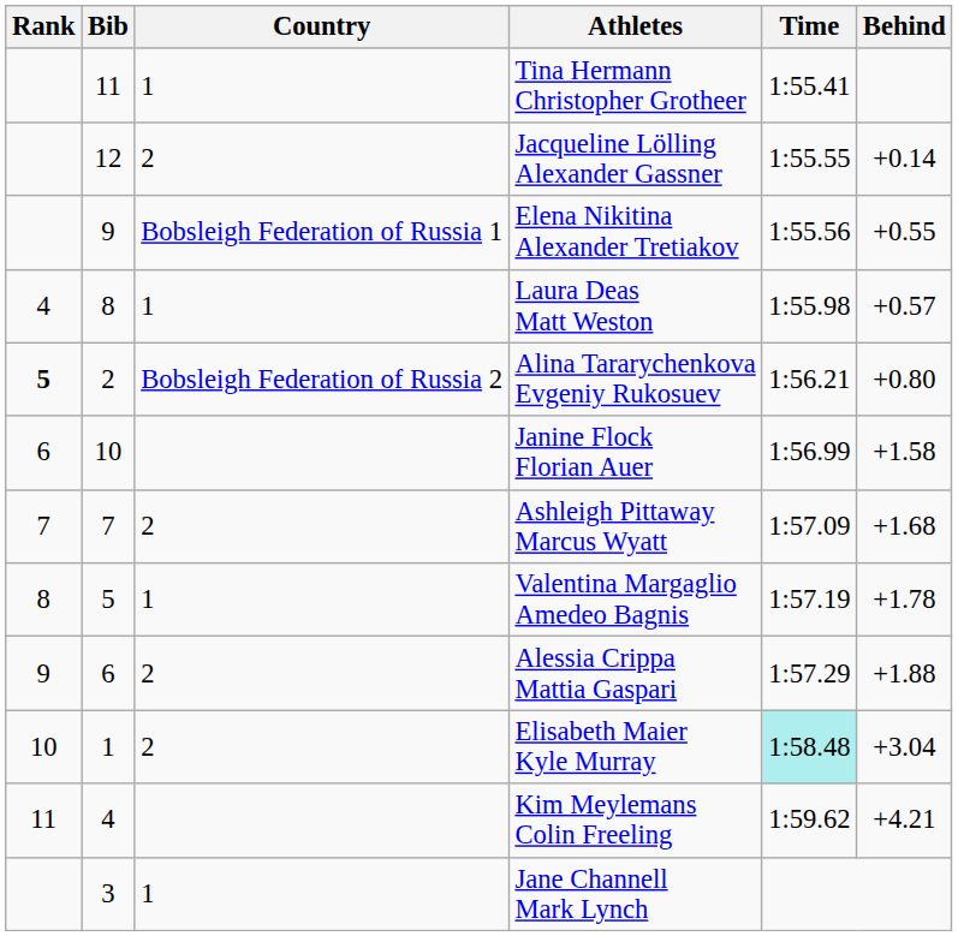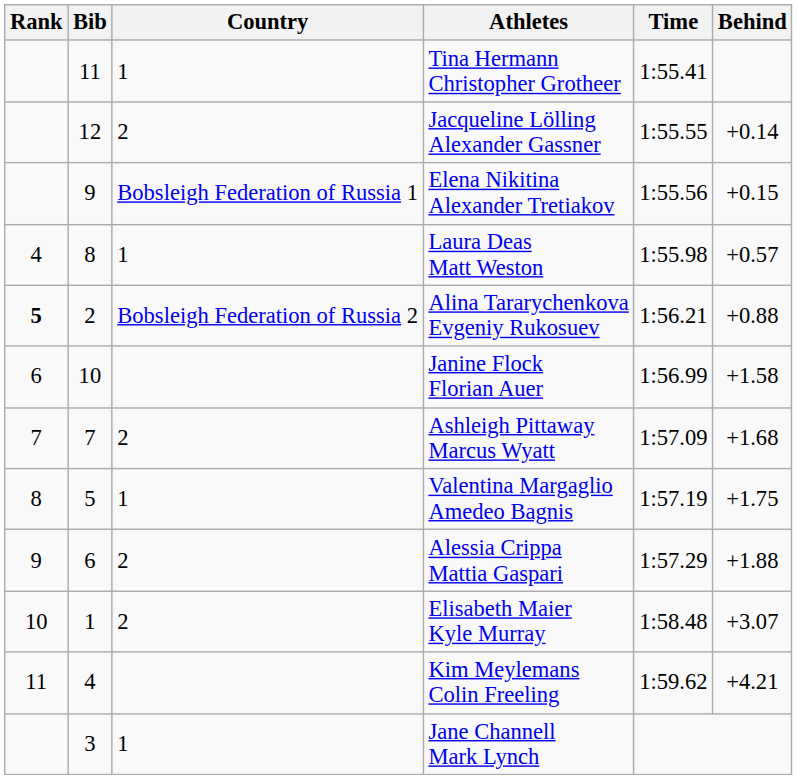 <table class="wikitable sortable" style="text-align:center">
 <tr>
 <th>Rank</th>
 <th>Bib</th>
 <th>Country</th>
 <th>Athletes</th>
 <th>Time</th>
 <th>Behind</th>
 </tr>
 <tr>
 <td></td>
 <td>11</td>
 <td align=left> 1</td>
 <td align=left><a href='#'>Tina Hermann</a><br><a href='#'>Christopher Grotheer</a></td>
 <td>1:55.41</td>
 <td></td>
 </tr>
 <tr>
 <td></td>
 <td>12</td>
 <td align=left> 2</td>
 <td align=left><a href='#'>Jacqueline Lölling</a><br><a href='#'>Alexander Gassner</a></td>
 <td>1:55.55</td>
 <td>+0.14</td>
 </tr>
 <tr>
 <td></td>
 <td>9</td>
 <td align=left><a href='#'>Bobsleigh Federation of Russia</a> 1</td>
 <td align=left><a href='#'>Elena Nikitina</a><br><a href='#'>Alexander Tretiakov</a></td>
 <td>1:55.56</td>
-<td>+0.55</td>
+<td>+0.15</td>
 </tr>
 <tr>
 <td>4</td>
 <td>8</td>
 <td align=left> 1</td>
 <td align=left><a href='#'>Laura Deas</a><br><a href='#'>Matt Weston</a></td>
 <td>1:55.98</td>
 <td>+0.57</td>
 </tr>
 <tr>
 <td><strong>5</strong></td>
 <td>2</td>
 <td align=left><a href='#'>Bobsleigh Federation of Russia</a> 2</td>
 <td align=left><a href='#'>Alina Tararychenkova</a><br><a href='#'>Evgeniy Rukosuev</a></td>
 <td>1:56.21</td>
-<td>+0.80</td>
+<td>+0.88</td>
 </tr>
 <tr>
 <td>6</td>
 <td>10</td>
 <td align=left></td>
 <td align=left><a href='#'>Janine Flock</a><br><a href='#'>Florian Auer</a></td>
 <td>1:56.99</td>
 <td>+1.58</td>
 </tr>
 <tr>
 <td>7</td>
 <td>7</td>
 <td align=left> 2</td>
 <td align=left><a href='#'>Ashleigh Pittaway</a><br><a href='#'>Marcus Wyatt</a></td>
 <td>1:57.09</td>
 <td>+1.68</td>
 </tr>
 <tr>
 <td>8</td>
 <td>5</td>
 <td align=left> 1</td>
 <td align=left><a href='#'>Valentina Margaglio</a><br><a href='#'>Amedeo Bagnis</a></td>
 <td>1:57.19</td>
-<td>+1.78</td>
+<td>+1.75</td>
 </tr>
 <tr>
 <td>9</td>
 <td>6</td>
 <td align=left> 2</td>
 <td align=left><a href='#'>Alessia Crippa</a><br><a href='#'>Mattia Gaspari</a></td>
 <td>1:57.29</td>
 <td>+1.88</td>
 </tr>
 <tr>
 <td>10</td>
 <td>1</td>
 <td align=left> 2</td>
 <td align=left><a href='#'>Elisabeth Maier</a><br><a href='#'>Kyle Murray</a></td>
-<td style="background: paleturquoise;">1:58.48</td>
-<td>+3.04</td>
+<td>1:58.48</td>
+<td>+3.07</td>
 </tr>
 <tr>
 <td>11</td>
 <td>4</td>
 <td align=left></td>
 <td align=left><a href='#'>Kim Meylemans</a><br><a href='#'>Colin Freeling</a></td>
 <td>1:59.62</td>
 <td>+4.21</td>
 </tr>
 <tr>
 <td></td>
 <td>3</td>
 <td align=left> 1</td>
 <td align=left><a href='#'>Jane Channell</a><br><a href='#'>Mark Lynch</a></td>
 <td colspan=2></td>
 </tr>
 </table>
